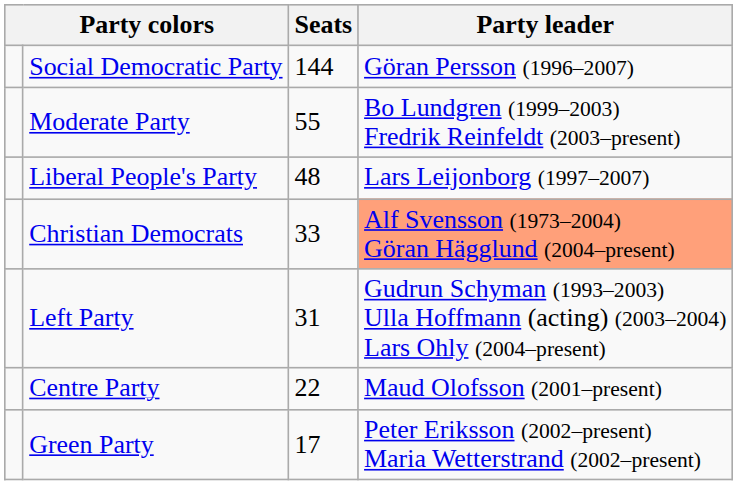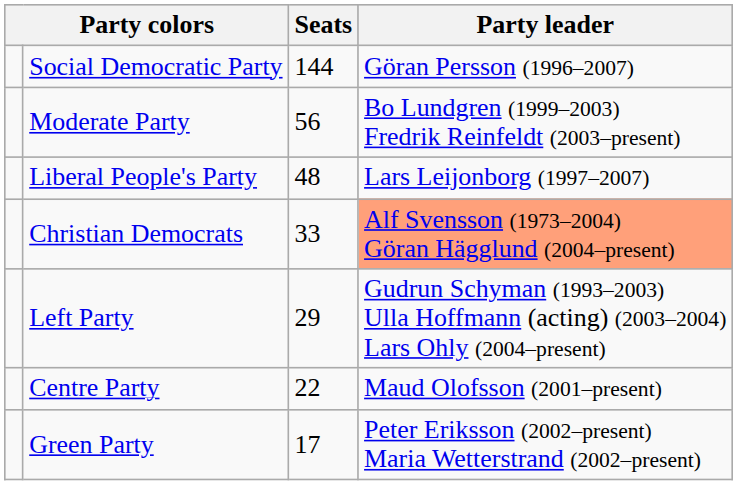 <table class="wikitable">
 <tr>
 <th colspan=2>Party colors</th>
 <th>Seats</th>
 <th>Party leader</th>
 </tr>
 <tr>
 <td bgcolor=> </td>
 <td><a href='#'>Social Democratic Party</a></td>
 <td>144</td>
 <td><a href='#'>Göran Persson</a> <small>(1996–2007)</small></td>
 </tr>
 <tr>
 <td bgcolor=> </td>
 <td><a href='#'>Moderate Party</a></td>
-<td>55</td>
+<td>56</td>
 <td><a href='#'>Bo Lundgren</a> <small>(1999–2003)</small><br><a href='#'>Fredrik Reinfeldt</a> <small>(2003–present)</small></td>
 </tr>
 <tr>
 <td bgcolor=> </td>
 <td><a href='#'>Liberal People's Party</a></td>
 <td>48</td>
 <td><a href='#'>Lars Leijonborg</a> <small>(1997–2007)</small></td>
 </tr>
 <tr>
 <td bgcolor=> </td>
 <td><a href='#'>Christian Democrats</a></td>
 <td>33</td>
 <td style="background: lightsalmon;"><a href='#'>Alf Svensson</a> <small>(1973–2004)</small><br><a href='#'>Göran Hägglund</a> <small>(2004–present)</small></td>
 </tr>
 <tr>
 <td bgcolor=> </td>
 <td><a href='#'>Left Party</a></td>
-<td>31</td>
+<td>29</td>
 <td><a href='#'>Gudrun Schyman</a> <small>(1993–2003)</small><br><a href='#'>Ulla Hoffmann</a> (acting) <small>(2003–2004)</small><br><a href='#'>Lars Ohly</a> <small>(2004–present)</small></td>
 </tr>
 <tr>
 <td bgcolor=> </td>
 <td><a href='#'>Centre Party</a></td>
 <td>22</td>
 <td><a href='#'>Maud Olofsson</a> <small>(2001–present)</small></td>
 </tr>
 <tr>
 <td bgcolor=> </td>
 <td><a href='#'>Green Party</a></td>
 <td>17</td>
 <td><a href='#'>Peter Eriksson</a> <small>(2002–present)</small><br><a href='#'>Maria Wetterstrand</a> <small>(2002–present)</small></td>
 </tr>
 </table>
